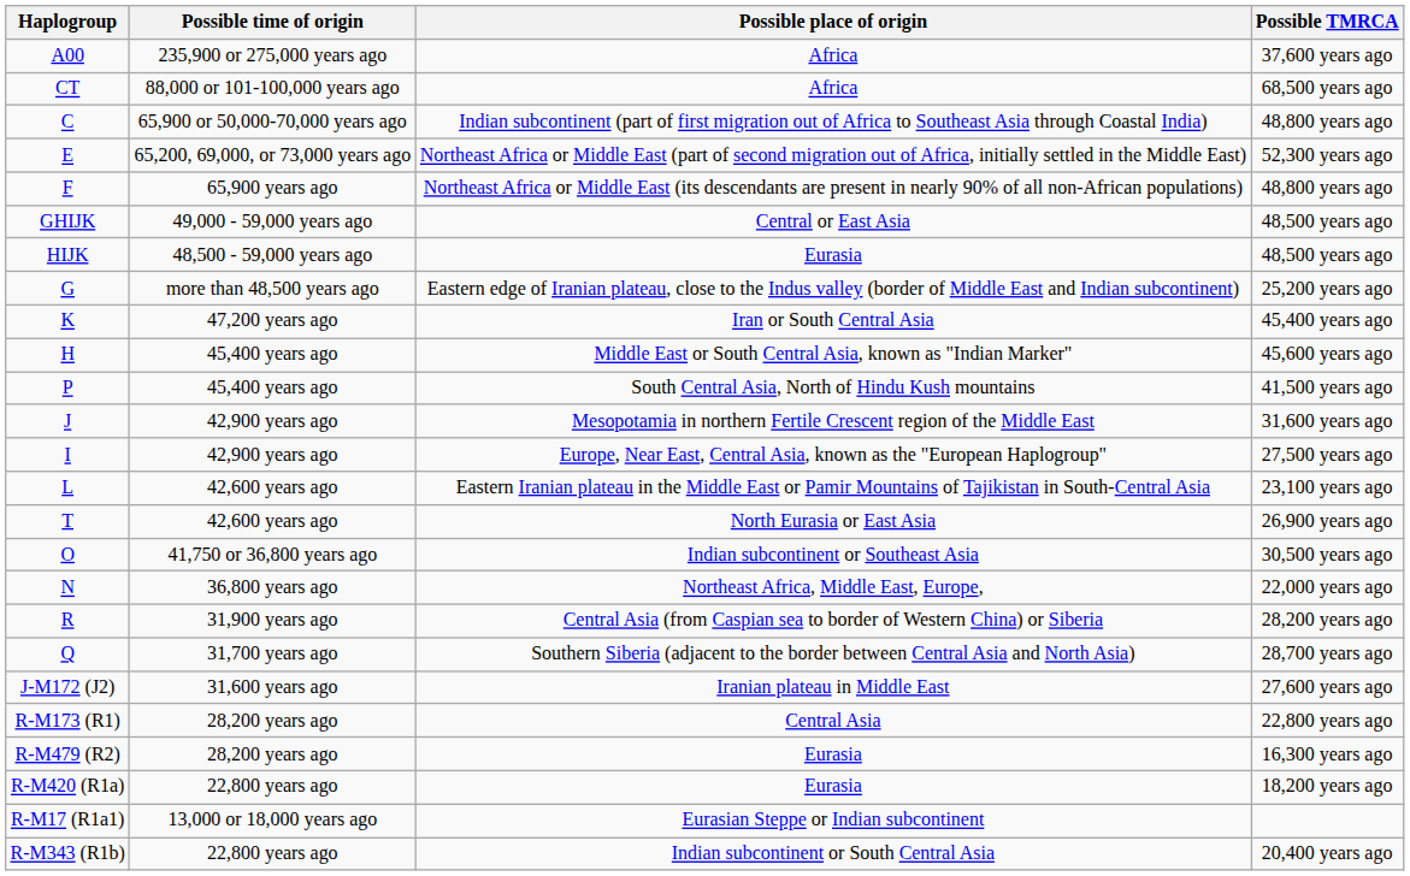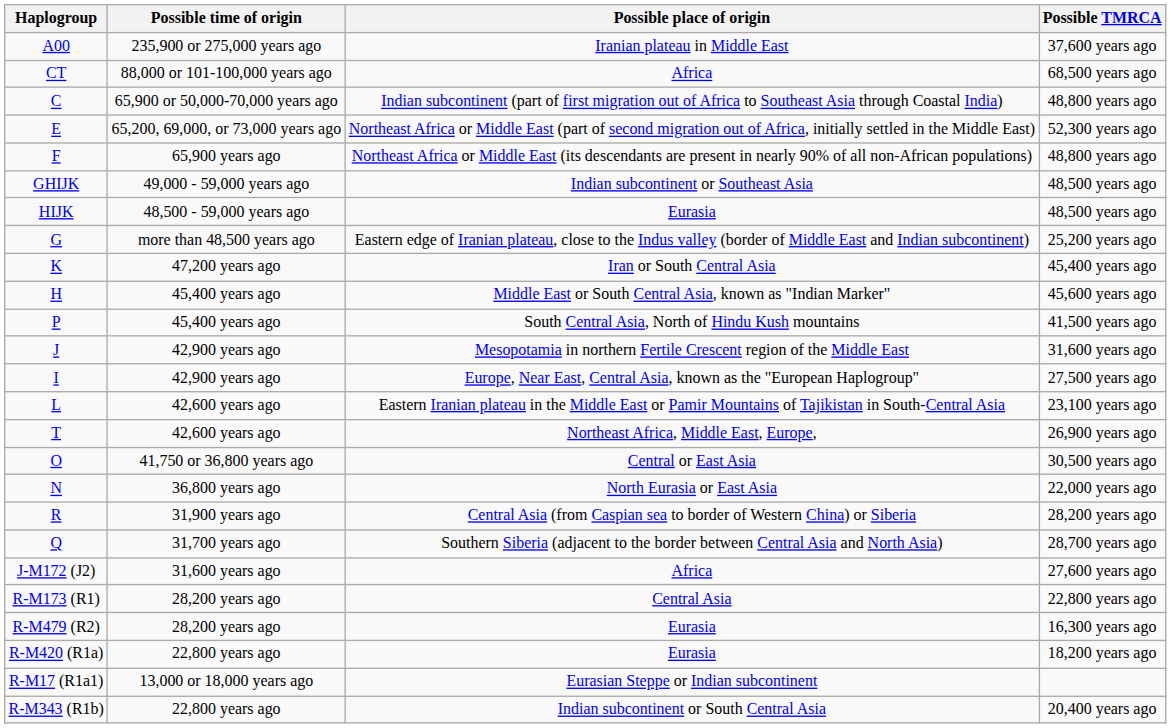 <table class="wikitable" style="text-align:center; font-size: 75%; border:1">
 <tr>
 <th align="center"><strong>Haplogroup</strong></th>
 <th align="center"><strong>Possible time of origin</strong></th>
 <th align="center"><strong>Possible place of origin</strong></th>
 <th align="center"><strong> Possible <a href='#'>TMRCA</a></strong></th>
 </tr>
 <tr>
 <td><a href='#'>A00</a></td>
 <td>235,900 or 275,000 years ago</td>
-<td><a href='#'>Africa</a></td>
+<td><a href='#'>Iranian plateau</a> in <a href='#'>Middle East</a></td>
 <td>37,600 years ago</td>
 </tr>
 <tr>
 <td><a href='#'>CT</a></td>
 <td>88,000 or 101-100,000 years ago</td>
 <td><a href='#'>Africa</a></td>
 <td>68,500 years ago</td>
 </tr>
 <tr>
 <td><a href='#'>C</a></td>
 <td>65,900 or 50,000-70,000 years ago</td>
 <td><a href='#'>Indian subcontinent</a> (part of <a href='#'>first migration out of Africa</a> to <a href='#'>Southeast Asia</a> through Coastal <a href='#'>India</a>)</td>
 <td>48,800 years ago</td>
 </tr>
 <tr>
 <td><a href='#'>E</a></td>
 <td>65,200, 69,000, or 73,000 years ago</td>
 <td><a href='#'>Northeast Africa</a> or <a href='#'>Middle East</a> (part of <a href='#'>second migration out of Africa</a>, initially settled in the Middle East)</td>
 <td>52,300 years ago</td>
 </tr>
 <tr>
 <td><a href='#'>F</a></td>
 <td>65,900 years ago</td>
 <td><a href='#'>Northeast Africa</a> or <a href='#'>Middle East</a> (its descendants are present in nearly 90% of all non-African populations)</td>
 <td>48,800 years ago</td>
 </tr>
 <tr>
 <td><a href='#'>GHIJK</a></td>
 <td>49,000 - 59,000 years ago</td>
-<td><a href='#'>Central</a> or <a href='#'>East Asia</a></td>
+<td><a href='#'>Indian subcontinent</a> or <a href='#'>Southeast Asia</a></td>
 <td>48,500 years ago</td>
 </tr>
 <tr>
 <td><a href='#'>HIJK</a></td>
 <td>48,500 - 59,000 years ago</td>
 <td><a href='#'>Eurasia</a></td>
 <td>48,500 years ago</td>
 </tr>
 <tr>
 <td><a href='#'>G</a></td>
 <td>more than 48,500 years ago</td>
 <td>Eastern edge of <a href='#'>Iranian plateau</a>, close to the <a href='#'>Indus valley</a> (border of <a href='#'>Middle East</a> and <a href='#'>Indian subcontinent</a>)</td>
 <td>25,200 years ago</td>
 </tr>
 <tr>
 <td><a href='#'>K</a></td>
 <td>47,200 years ago</td>
 <td><a href='#'>Iran</a> or South <a href='#'>Central Asia</a></td>
 <td>45,400 years ago</td>
 </tr>
 <tr>
 <td><a href='#'>H</a></td>
 <td>45,400 years ago</td>
 <td><a href='#'>Middle East</a> or South <a href='#'>Central Asia</a>, known as "Indian Marker"</td>
 <td>45,600 years ago</td>
 </tr>
 <tr>
 <td><a href='#'>P</a></td>
 <td>45,400 years ago</td>
 <td>South <a href='#'>Central Asia</a>, North of <a href='#'>Hindu Kush</a> mountains</td>
 <td>41,500 years ago</td>
 </tr>
 <tr>
 <td><a href='#'>J</a></td>
 <td>42,900 years ago</td>
 <td><a href='#'>Mesopotamia</a> in northern <a href='#'>Fertile Crescent</a> region of the <a href='#'>Middle East</a></td>
 <td>31,600 years ago</td>
 </tr>
 <tr>
 <td><a href='#'>I</a></td>
 <td>42,900 years ago</td>
 <td><a href='#'>Europe</a>, <a href='#'>Near East</a>, <a href='#'>Central Asia</a>, known as the "European Haplogroup"</td>
 <td>27,500 years ago</td>
 </tr>
 <tr>
 <td><a href='#'>L</a></td>
 <td>42,600 years ago</td>
 <td>Eastern <a href='#'>Iranian plateau</a> in the <a href='#'>Middle East</a> or <a href='#'>Pamir Mountains</a> of <a href='#'>Tajikistan</a> in South-<a href='#'>Central Asia</a></td>
 <td>23,100 years ago</td>
 </tr>
 <tr>
 <td><a href='#'>T</a></td>
 <td>42,600 years ago</td>
-<td><a href='#'>North Eurasia</a> or <a href='#'>East Asia</a></td>
+<td><a href='#'>Northeast Africa</a>, <a href='#'>Middle East</a>, <a href='#'>Europe</a>,</td>
 <td>26,900 years ago</td>
 </tr>
 <tr>
 <td><a href='#'>O</a></td>
 <td>41,750 or 36,800 years ago</td>
-<td><a href='#'>Indian subcontinent</a> or <a href='#'>Southeast Asia</a></td>
+<td><a href='#'>Central</a> or <a href='#'>East Asia</a></td>
 <td>30,500 years ago</td>
 </tr>
 <tr>
 <td><a href='#'>N</a></td>
 <td>36,800 years ago</td>
-<td><a href='#'>Northeast Africa</a>, <a href='#'>Middle East</a>, <a href='#'>Europe</a>,</td>
+<td><a href='#'>North Eurasia</a> or <a href='#'>East Asia</a></td>
 <td>22,000 years ago</td>
 </tr>
 <tr>
 <td><a href='#'>R</a></td>
 <td>31,900 years ago</td>
 <td><a href='#'>Central Asia</a> (from <a href='#'>Caspian sea</a> to border of Western <a href='#'>China</a>) or <a href='#'>Siberia</a></td>
 <td>28,200 years ago</td>
 </tr>
 <tr>
 <td><a href='#'>Q</a></td>
 <td>31,700 years ago</td>
 <td>Southern <a href='#'>Siberia</a> (adjacent to the border between <a href='#'>Central Asia</a> and <a href='#'>North Asia</a>)</td>
 <td>28,700 years ago</td>
 </tr>
 <tr>
 <td><a href='#'>J-M172</a> (J2)</td>
 <td>31,600 years ago</td>
-<td><a href='#'>Iranian plateau</a> in <a href='#'>Middle East</a></td>
+<td><a href='#'>Africa</a></td>
 <td>27,600 years ago</td>
 </tr>
 <tr>
 <td><a href='#'>R-M173</a> (R1)</td>
 <td>28,200 years ago</td>
 <td><a href='#'>Central Asia</a></td>
 <td>22,800 years ago</td>
 </tr>
 <tr>
 <td><a href='#'>R-M479</a> (R2)</td>
 <td>28,200 years ago</td>
 <td><a href='#'>Eurasia</a></td>
 <td>16,300 years ago</td>
 </tr>
 <tr>
 <td><a href='#'>R-M420</a> (R1a)</td>
 <td>22,800 years ago</td>
 <td><a href='#'>Eurasia</a></td>
 <td>18,200 years ago</td>
 </tr>
 <tr>
 <td><a href='#'>R-M17</a> (R1a1)</td>
 <td>13,000 or 18,000 years ago</td>
 <td><a href='#'>Eurasian Steppe</a> or <a href='#'>Indian subcontinent</a></td>
 <td></td>
 </tr>
 <tr>
 <td><a href='#'>R-M343</a> (R1b)</td>
 <td>22,800 years ago</td>
 <td><a href='#'>Indian subcontinent</a> or South <a href='#'>Central Asia</a></td>
 <td>20,400 years ago</td>
 </tr>
 </table>
